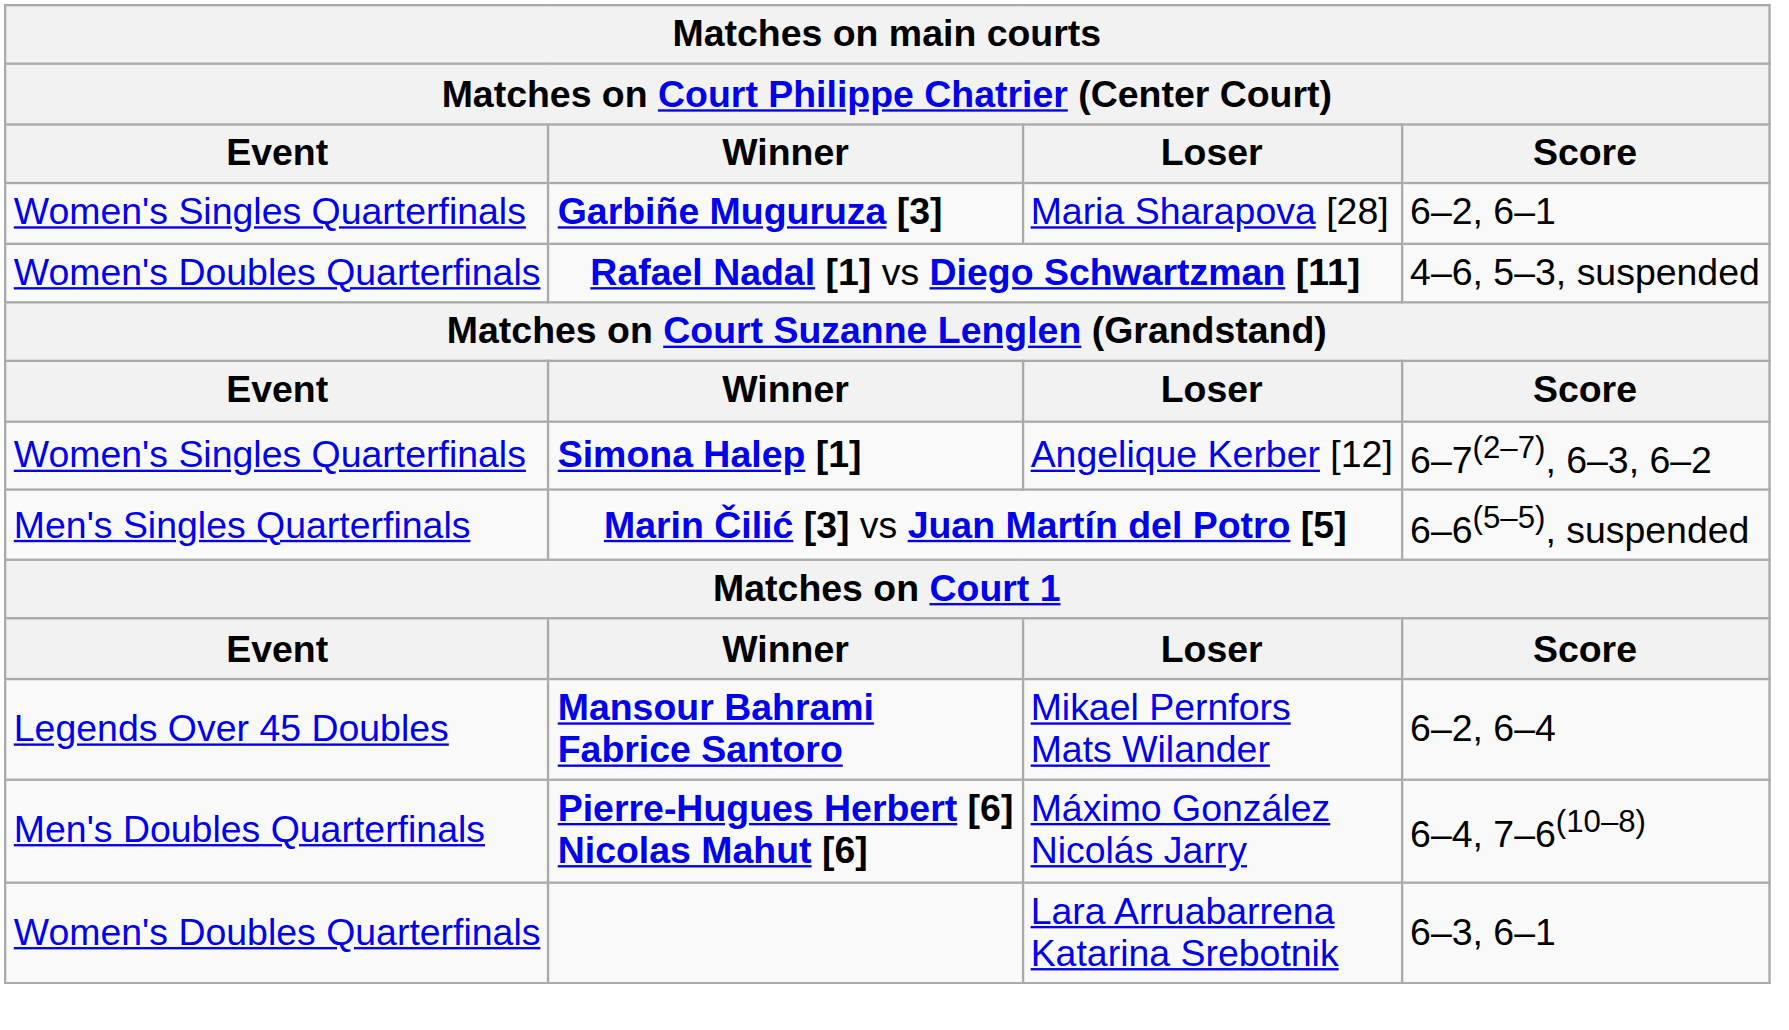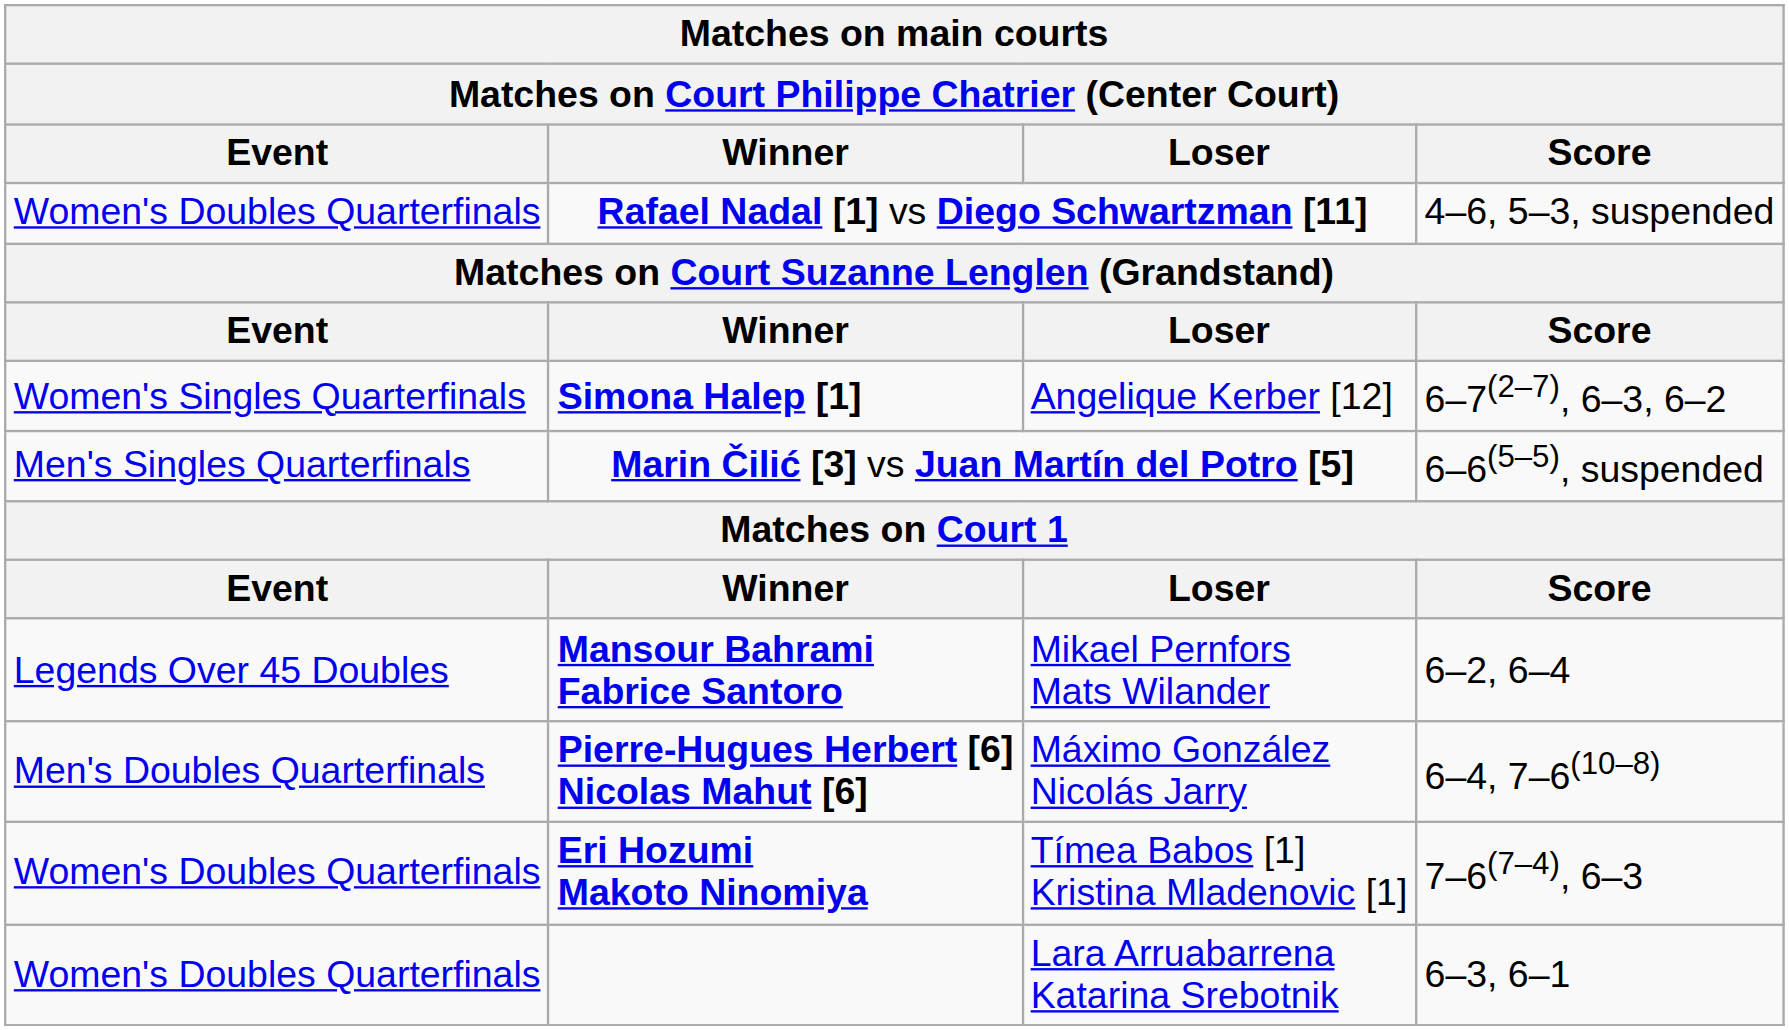 <table class="wikitable">
 <tr>
 <th colspan=4 style=white-space:nowrap>Matches on main courts</th>
 </tr>
 <tr>
 <th colspan=4><strong>Matches on <a href='#'>Court Philippe Chatrier</a> (Center Court)</strong></th>
 </tr>
 <tr>
 <th>Event</th>
 <th>Winner</th>
 <th>Loser</th>
 <th>Score</th>
-</tr>
-<tr>
-<td><a href='#'>Women's Singles Quarterfinals</a></td>
-<td> <strong><a href='#'>Garbiñe Muguruza</a> [3]</strong></td>
-<td> <a href='#'>Maria Sharapova</a> [28]</td>
-<td>6–2, 6–1</td>
 </tr>
 <tr>
 <td><a href='#'>Women's Doubles Quarterfinals</a></td>
 <td colspan=2 align=center> <strong><a href='#'>Rafael Nadal</a> [1]</strong> vs  <strong><a href='#'>Diego Schwartzman</a> [11]</strong></td>
 <td>4–6, 5–3, suspended</td>
 </tr>
 <tr>
 <th colspan=4><strong>Matches on <a href='#'>Court Suzanne Lenglen</a> (Grandstand)</strong></th>
 </tr>
 <tr>
 <th>Event</th>
 <th>Winner</th>
 <th>Loser</th>
 <th>Score</th>
 </tr>
 <tr>
 <td><a href='#'>Women's Singles Quarterfinals</a></td>
 <td> <strong><a href='#'>Simona Halep</a> [1]</strong></td>
 <td> <a href='#'>Angelique Kerber</a> [12]</td>
 <td>6–7<sup>(2–7)</sup>, 6–3, 6–2</td>
 </tr>
 <tr>
 <td><a href='#'>Men's Singles Quarterfinals</a></td>
 <td colspan=2 align=center> <strong><a href='#'>Marin Čilić</a> [3]</strong> vs  <strong><a href='#'>Juan Martín del Potro</a> [5]</strong></td>
 <td>6–6<sup>(5–5)</sup>, suspended</td>
 </tr>
 <tr>
 <th colspan=4><strong>Matches on <a href='#'>Court 1</a></strong></th>
 </tr>
 <tr>
 <th>Event</th>
 <th>Winner</th>
 <th>Loser</th>
 <th>Score</th>
 </tr>
 <tr>
 <td><a href='#'>Legends Over 45 Doubles</a></td>
 <td> <strong><a href='#'>Mansour Bahrami</a></strong> <br>  <strong><a href='#'>Fabrice Santoro</a></strong></td>
 <td> <a href='#'>Mikael Pernfors</a> <br>  <a href='#'>Mats Wilander</a></td>
 <td>6–2, 6–4</td>
 </tr>
 <tr>
 <td><a href='#'>Men's Doubles Quarterfinals</a></td>
 <td> <strong><a href='#'>Pierre-Hugues Herbert</a> [6] </strong> <br>  <strong><a href='#'>Nicolas Mahut</a> [6]</strong></td>
 <td> <a href='#'>Máximo González</a><br> <a href='#'>Nicolás Jarry</a></td>
 <td>6–4, 7–6<sup>(10–8)</sup></td>
 </tr>
 <tr>
 <td><a href='#'>Women's Doubles Quarterfinals</a></td>
+<td> <strong><a href='#'>Eri Hozumi</a></strong> <br>  <strong><a href='#'>Makoto Ninomiya</a></strong></td>
+<td> <a href='#'>Tímea Babos</a> [1]<br>  <a href='#'>Kristina Mladenovic</a> [1]</td>
+<td>7–6<sup>(7–4)</sup>, 6–3</td>
+</tr>
+<tr>
+<td><a href='#'>Women's Doubles Quarterfinals</a></td>
 <td></td>
 <td> <a href='#'>Lara Arruabarrena</a> <br>  <a href='#'>Katarina Srebotnik</a></td>
 <td>6–3, 6–1</td>
 </tr>
 <tr>
 </tr>
 </table>
